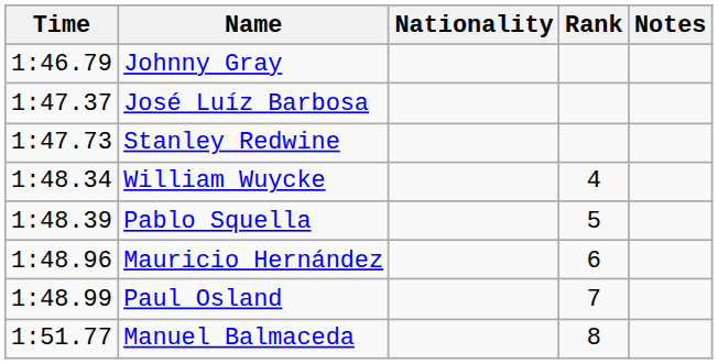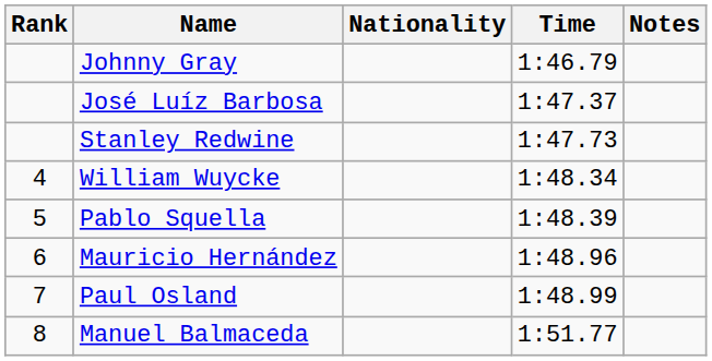 <table class="wikitable sortable" style="text-align:center">
 <tr>
-<th>Time</th>
+<th>Rank</th>
 <th>Name</th>
 <th>Nationality</th>
-<th>Rank</th>
+<th>Time</th>
 <th>Notes</th>
 </tr>
 <tr>
-<td>1:46.79</td>
+<td></td>
 <td align=left><a href='#'>Johnny Gray</a></td>
 <td align=left></td>
-<td></td>
+<td>1:46.79</td>
 <td></td>
 </tr>
 <tr>
-<td>1:47.37</td>
+<td></td>
 <td align=left><a href='#'>José Luíz Barbosa</a></td>
 <td align=left></td>
-<td></td>
+<td>1:47.37</td>
 <td></td>
 </tr>
 <tr>
-<td>1:47.73</td>
+<td></td>
 <td align=left><a href='#'>Stanley Redwine</a></td>
 <td align=left></td>
-<td></td>
+<td>1:47.73</td>
 <td></td>
 </tr>
 <tr>
-<td>1:48.34</td>
+<td>4</td>
 <td align=left><a href='#'>William Wuycke</a></td>
 <td align=left></td>
-<td>4</td>
+<td>1:48.34</td>
 <td></td>
 </tr>
 <tr>
-<td>1:48.39</td>
+<td>5</td>
 <td align=left><a href='#'>Pablo Squella</a></td>
 <td align=left></td>
-<td>5</td>
+<td>1:48.39</td>
 <td></td>
 </tr>
 <tr>
-<td>1:48.96</td>
+<td>6</td>
 <td align=left><a href='#'>Mauricio Hernández</a></td>
 <td align=left></td>
-<td>6</td>
+<td>1:48.96</td>
 <td></td>
 </tr>
 <tr>
-<td>1:48.99</td>
+<td>7</td>
 <td align=left><a href='#'>Paul Osland</a></td>
 <td align=left></td>
-<td>7</td>
+<td>1:48.99</td>
 <td></td>
 </tr>
 <tr>
-<td>1:51.77</td>
+<td>8</td>
 <td align=left><a href='#'>Manuel Balmaceda</a></td>
 <td align=left></td>
-<td>8</td>
+<td>1:51.77</td>
 <td></td>
 </tr>
 </table>
